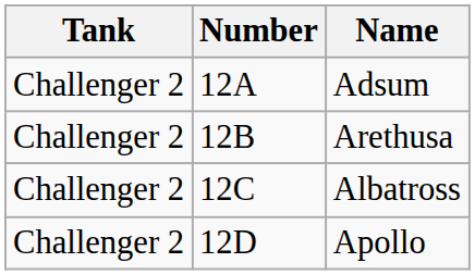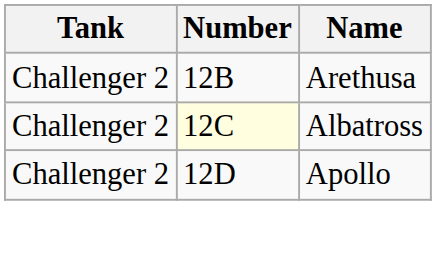 <table class="wikitable">
 <tr>
 <th>Tank</th>
 <th>Number</th>
 <th>Name</th>
 </tr>
 <tr>
 <td>Challenger 2</td>
-<td>12A</td>
-<td>Adsum</td>
-</tr>
-<tr>
-<td>Challenger 2</td>
 <td>12B</td>
 <td>Arethusa</td>
 </tr>
 <tr>
 <td>Challenger 2</td>
-<td>12C</td>
+<td style="background: lightyellow;">12C</td>
 <td>Albatross</td>
 </tr>
 <tr>
 <td>Challenger 2</td>
 <td>12D</td>
 <td>Apollo</td>
 </tr>
 </table>
